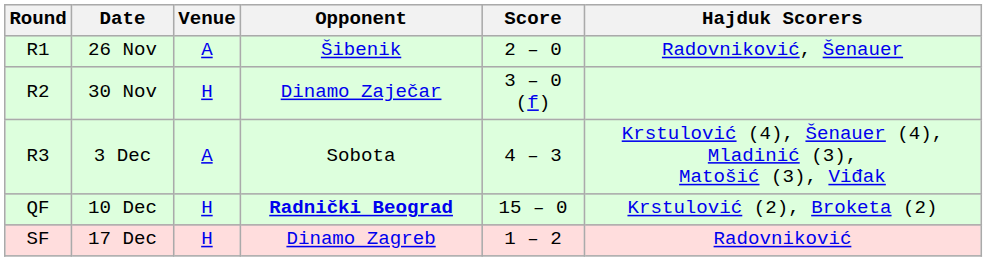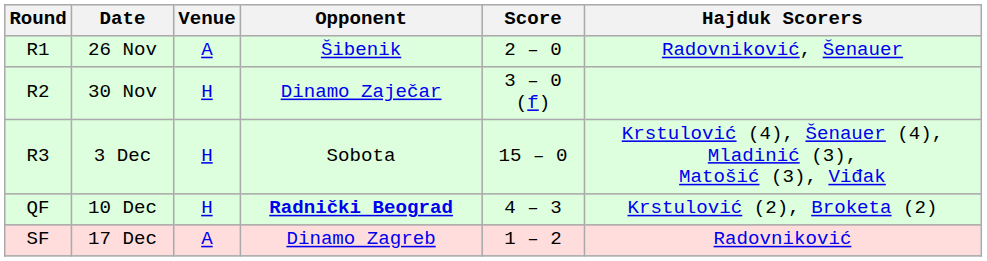 <table class="wikitable sortable" style="text-align: center; font-size:95%;">
 <tr>
 <th width="30">Round</th>
 <th width="60">Date</th>
 <th width="20">Venue</th>
 <th width="150">Opponent</th>
 <th width="60">Score</th>
 <th width="250">Hajduk Scorers</th>
 </tr>
 <tr bgcolor="#ddffdd">
 <td>R1</td>
 <td>26 Nov</td>
 <td><a href='#'>A</a></td>
 <td><a href='#'>Šibenik</a></td>
 <td>2 – 0</td>
 <td><a href='#'>Radovniković</a>, <a href='#'>Šenauer</a></td>
 </tr>
 <tr bgcolor="#ddffdd">
 <td>R2</td>
 <td>30 Nov</td>
 <td><a href='#'>H</a></td>
 <td><a href='#'>Dinamo Zaječar</a></td>
 <td>3 – 0 (<a href='#'>f</a>)</td>
 <td></td>
 </tr>
 <tr bgcolor="#ddffdd">
 <td>R3</td>
 <td>3 Dec</td>
-<td><a href='#'>A</a></td>
+<td><a href='#'>H</a></td>
 <td>Sobota</td>
-<td>4 – 3</td>
+<td>15 – 0</td>
 <td><a href='#'>Krstulović</a> (4), <a href='#'>Šenauer</a> (4), <a href='#'>Mladinić</a> (3),<br> <a href='#'>Matošić</a> (3), <a href='#'>Viđak</a></td>
 </tr>
 <tr bgcolor="#ddffdd">
 <td>QF</td>
 <td>10 Dec</td>
 <td><a href='#'>H</a></td>
 <td><strong><a href='#'>Radnički Beograd</a></strong></td>
-<td>15 – 0</td>
+<td>4 – 3</td>
 <td><a href='#'>Krstulović</a> (2), <a href='#'>Broketa</a> (2)</td>
 </tr>
 <tr bgcolor="#ffdddd">
 <td>SF</td>
 <td>17 Dec</td>
-<td><a href='#'>H</a></td>
+<td><a href='#'>A</a></td>
 <td><a href='#'>Dinamo Zagreb</a></td>
 <td>1 – 2</td>
 <td><a href='#'>Radovniković</a></td>
 </tr>
 </table>
